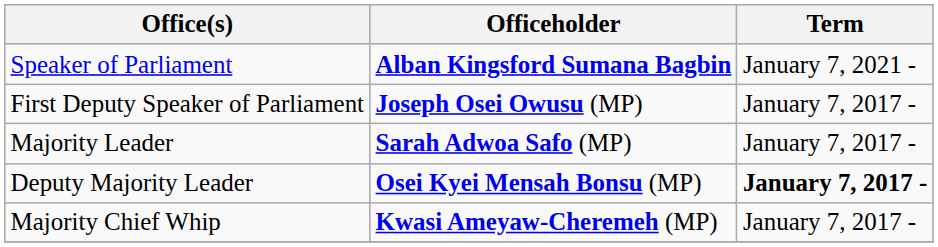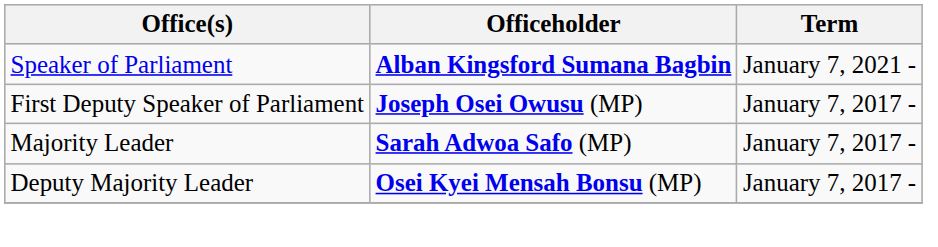 <table class="wikitable">
 <tr>
 <th>Office(s)</th>
 <th>Officeholder</th>
 <th>Term</th>
 </tr>
 <tr p>
 <td><a href='#'>Speaker of Parliament</a></td>
 <td><strong><a href='#'>Alban Kingsford Sumana Bagbin</a></strong></td>
 <td>January 7, 2021 -</td>
 </tr>
 <tr>
 <td>First Deputy Speaker of Parliament</td>
 <td><strong><a href='#'>Joseph Osei Owusu</a></strong> (MP)</td>
 <td>January 7, 2017 -</td>
 </tr>
 <tr>
 <td>Majority Leader</td>
 <td><strong><a href='#'>Sarah Adwoa Safo</a></strong> (MP)</td>
 <td>January 7, 2017 -</td>
 </tr>
 <tr>
 <td>Deputy Majority Leader</td>
 <td><strong><a href='#'>Osei Kyei Mensah Bonsu</a></strong> (MP)</td>
-<td><strong>January 7, 2017 -</strong></td>
-</tr>
-<tr>
-<td>Majority Chief Whip</td>
-<td><strong><a href='#'>Kwasi Ameyaw-Cheremeh</a></strong> (MP)</td>
 <td>January 7, 2017 -</td>
 </tr>
 <tr>
 </tr>
 </table>
